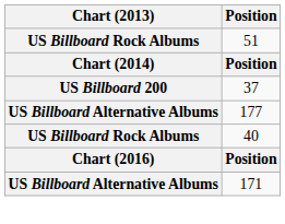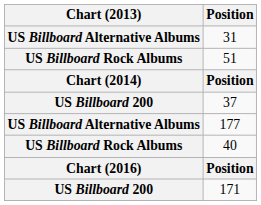 <table class="wikitable sortable plainrowheaders" style="text-align:center">
 <tr>
 <th scope="col">Chart (2013)</th>
 <th scope="col">Position</th>
+</tr>
+<tr>
+<th scope="row">US <em>Billboard</em> Alternative Albums </th>
+<td>31</td>
 </tr>
 <tr>
 <th scope="row">US <em>Billboard</em> Rock Albums</th>
 <td>51</td>
 </tr>
 <tr>
 <th scope="col">Chart (2014)</th>
 <th scope="col">Position</th>
 </tr>
 <tr>
 <th scope="row">US <em>Billboard</em> 200</th>
 <td>37</td>
 </tr>
 <tr>
 <th scope="row">US <em>Billboard</em> Alternative Albums </th>
 <td>177</td>
 </tr>
 <tr>
 <th scope="row">US <em>Billboard</em> Rock Albums</th>
 <td>40</td>
 </tr>
 <tr>
 <th scope="col">Chart (2016)</th>
 <th scope="col">Position</th>
 </tr>
 <tr>
-<th scope="row">US <em>Billboard</em> Alternative Albums </th>
+<th scope="row">US <em>Billboard</em> 200</th>
 <td>171</td>
 </tr>
 </table>
